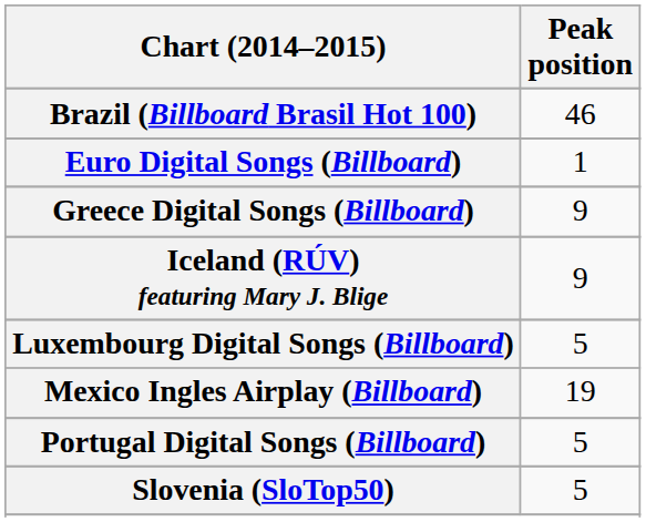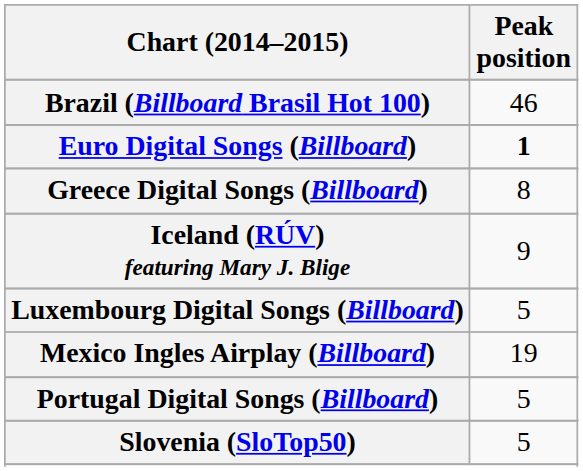 <table class="wikitable sortable plainrowheaders" style="text-align:center">
 <tr>
 <th scope="col">Chart (2014–2015)</th>
 <th scope="col">Peak<br>position</th>
 </tr>
 <tr>
 </tr>
 <tr>
 </tr>
 <tr>
 </tr>
 <tr>
 </tr>
 <tr>
 </tr>
 <tr>
 </tr>
 <tr>
 <th scope="row">Brazil (<a href='#'><em>Billboard</em> Brasil Hot 100</a>)</th>
 <td>46</td>
 </tr>
 <tr>
 </tr>
 <tr>
 </tr>
 <tr>
 </tr>
 <tr>
 </tr>
 <tr>
 </tr>
 <tr>
 </tr>
 <tr>
 </tr>
 <tr>
 <th scope="row"><a href='#'>Euro Digital Songs</a> (<em><a href='#'>Billboard</a></em>)</th>
-<td>1</td>
+<td><strong>1</strong></td>
 </tr>
 <tr>
 </tr>
 <tr>
 </tr>
 <tr>
 </tr>
 <tr>
 <th scope="row">Greece Digital Songs (<em><a href='#'>Billboard</a></em>)</th>
-<td>9</td>
+<td>8</td>
 </tr>
 <tr>
 </tr>
 <tr>
 </tr>
 <tr>
 <th scope="row">Iceland (<a href='#'>RÚV</a>)<br><small><em>featuring Mary J. Blige</em></small></th>
 <td>9</td>
 </tr>
 <tr>
 </tr>
 <tr>
 </tr>
 <tr>
 </tr>
 <tr>
 </tr>
 <tr>
 <th scope="row">Luxembourg Digital Songs (<em><a href='#'>Billboard</a></em>)</th>
 <td>5</td>
 </tr>
 <tr>
 <th scope="row">Mexico Ingles Airplay (<em><a href='#'>Billboard</a></em>)</th>
 <td>19</td>
 </tr>
 <tr>
 </tr>
 <tr>
 </tr>
 <tr>
 </tr>
 <tr>
 </tr>
 <tr>
 </tr>
 <tr>
 <th scope="row">Portugal Digital Songs (<em><a href='#'>Billboard</a></em>)</th>
 <td>5</td>
 </tr>
 <tr>
 </tr>
 <tr>
 </tr>
 <tr>
 </tr>
 <tr>
 <th scope="row">Slovenia (<a href='#'>SloTop50</a>)</th>
 <td align=center>5</td>
 </tr>
 <tr>
 </tr>
 <tr>
 </tr>
 <tr>
 </tr>
 <tr>
 </tr>
 <tr>
 </tr>
 <tr>
 </tr>
 <tr>
 </tr>
 <tr>
 </tr>
 <tr>
 </tr>
 <tr>
 </tr>
 <tr>
 </tr>
 <tr>
 </tr>
 <tr>
 </tr>
 <tr>
 </tr>
 <tr>
 </tr>
 <tr>
 </tr>
 </table>
